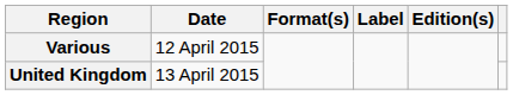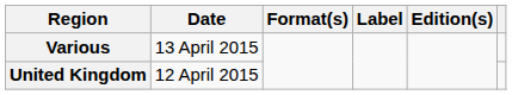 <table class="wikitable plainrowheaders">
 <tr>
 <th scope="col">Region</th>
 <th scope="col">Date</th>
 <th scope="col">Format(s)</th>
 <th scope="col">Label</th>
 <th scope="col">Edition(s)</th>
 <th scope="col"></th>
 </tr>
 <tr>
 <th scope="row">Various</th>
-<td>12 April 2015</td>
+<td>13 April 2015</td>
 <td rowspan="2"></td>
 <td rowspan="2"></td>
 <td rowspan="2"></td>
 <td></td>
 </tr>
 <tr>
 <th scope="row">United Kingdom</th>
-<td>13 April 2015</td>
+<td>12 April 2015</td>
 <td></td>
 </tr>
 </table>
